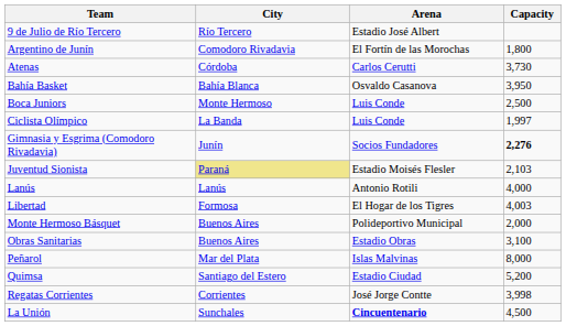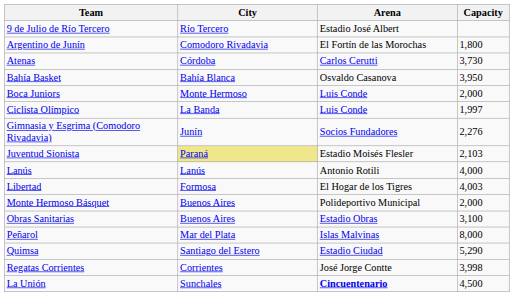 <table class="wikitable sortable" style="text-align:left" width="790">
 <tr>
 <th width=250px>Team</th>
 <th width=200px>City</th>
 <th width=200px>Arena</th>
 <th width=70px>Capacity</th>
 </tr>
 <tr>
 <td><a href='#'>9 de Julio de Río Tercero</a></td>
 <td><a href='#'>Río Tercero</a></td>
 <td>Estadio José Albert</td>
 <td></td>
 </tr>
 <tr>
 <td><a href='#'>Argentino de Junín</a></td>
 <td><a href='#'>Comodoro Rivadavia</a></td>
 <td>El Fortín de las Morochas</td>
 <td>1,800</td>
 </tr>
 <tr>
 <td><a href='#'>Atenas</a></td>
 <td><a href='#'>Córdoba</a></td>
 <td><a href='#'>Carlos Cerutti</a></td>
 <td>3,730</td>
 </tr>
 <tr>
 <td><a href='#'>Bahía Basket</a></td>
 <td><a href='#'>Bahía Blanca</a></td>
 <td>Osvaldo Casanova</td>
 <td>3,950</td>
 </tr>
 <tr>
 <td><a href='#'>Boca Juniors</a></td>
 <td><a href='#'>Monte Hermoso</a></td>
 <td><a href='#'>Luis Conde</a></td>
-<td>2,500</td>
+<td>2,000</td>
 </tr>
 <tr>
 <td><a href='#'>Ciclista Olímpico</a></td>
 <td><a href='#'>La Banda</a></td>
 <td><a href='#'>Luis Conde</a></td>
 <td>1,997</td>
 </tr>
 <tr>
 <td><a href='#'>Gimnasia y Esgrima (Comodoro Rivadavia)</a></td>
 <td><a href='#'>Junín</a></td>
 <td><a href='#'>Socios Fundadores</a></td>
-<td><strong>2,276</strong></td>
+<td>2,276</td>
 </tr>
 <tr>
 <td><a href='#'>Juventud Sionista</a></td>
 <td style="background: khaki;"><a href='#'>Paraná</a></td>
 <td>Estadio Moisés Flesler</td>
 <td>2,103</td>
 </tr>
 <tr>
 <td><a href='#'>Lanús</a></td>
 <td><a href='#'>Lanús</a></td>
 <td>Antonio Rotili</td>
 <td>4,000</td>
 </tr>
 <tr>
 <td><a href='#'>Libertad</a></td>
 <td><a href='#'>Formosa</a></td>
 <td>El Hogar de los Tigres</td>
 <td>4,003</td>
 </tr>
 <tr>
 <td><a href='#'>Monte Hermoso Básquet</a></td>
 <td><a href='#'>Buenos Aires</a></td>
 <td>Polideportivo Municipal</td>
 <td>2,000</td>
 </tr>
 <tr>
 <td><a href='#'>Obras Sanitarias</a></td>
 <td><a href='#'>Buenos Aires</a></td>
 <td><a href='#'>Estadio Obras</a></td>
 <td>3,100</td>
 </tr>
 <tr>
 <td><a href='#'>Peñarol</a></td>
 <td><a href='#'>Mar del Plata</a></td>
 <td><a href='#'>Islas Malvinas</a></td>
 <td>8,000</td>
 </tr>
 <tr>
 <td><a href='#'>Quimsa</a></td>
 <td><a href='#'>Santiago del Estero</a></td>
 <td><a href='#'>Estadio Ciudad</a></td>
-<td>5,200</td>
+<td>5,290</td>
 </tr>
 <tr>
 <td><a href='#'>Regatas Corrientes</a></td>
 <td><a href='#'>Corrientes</a></td>
 <td>José Jorge Contte</td>
 <td>3,998</td>
 </tr>
 <tr>
 <td><a href='#'>La Unión</a></td>
 <td><a href='#'>Sunchales</a></td>
 <td><strong><a href='#'>Cincuentenario</a></strong></td>
 <td>4,500</td>
 </tr>
 </table>
